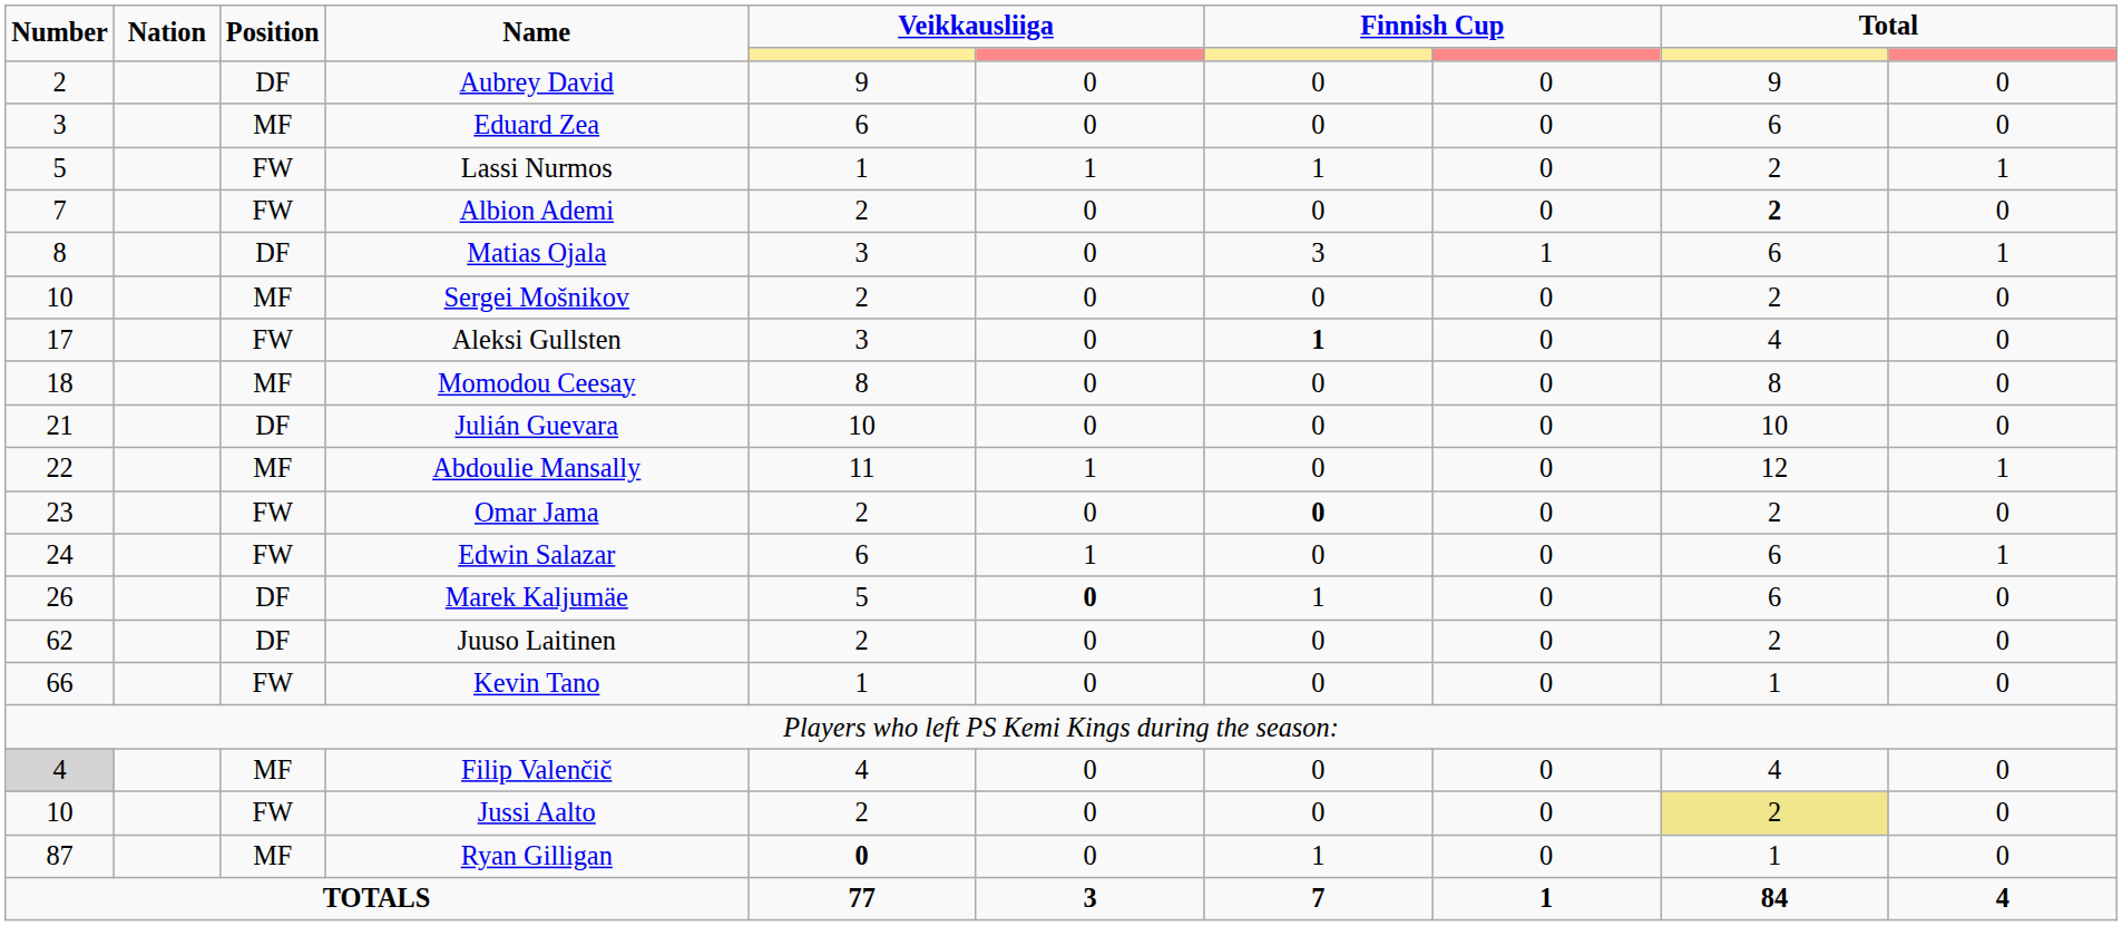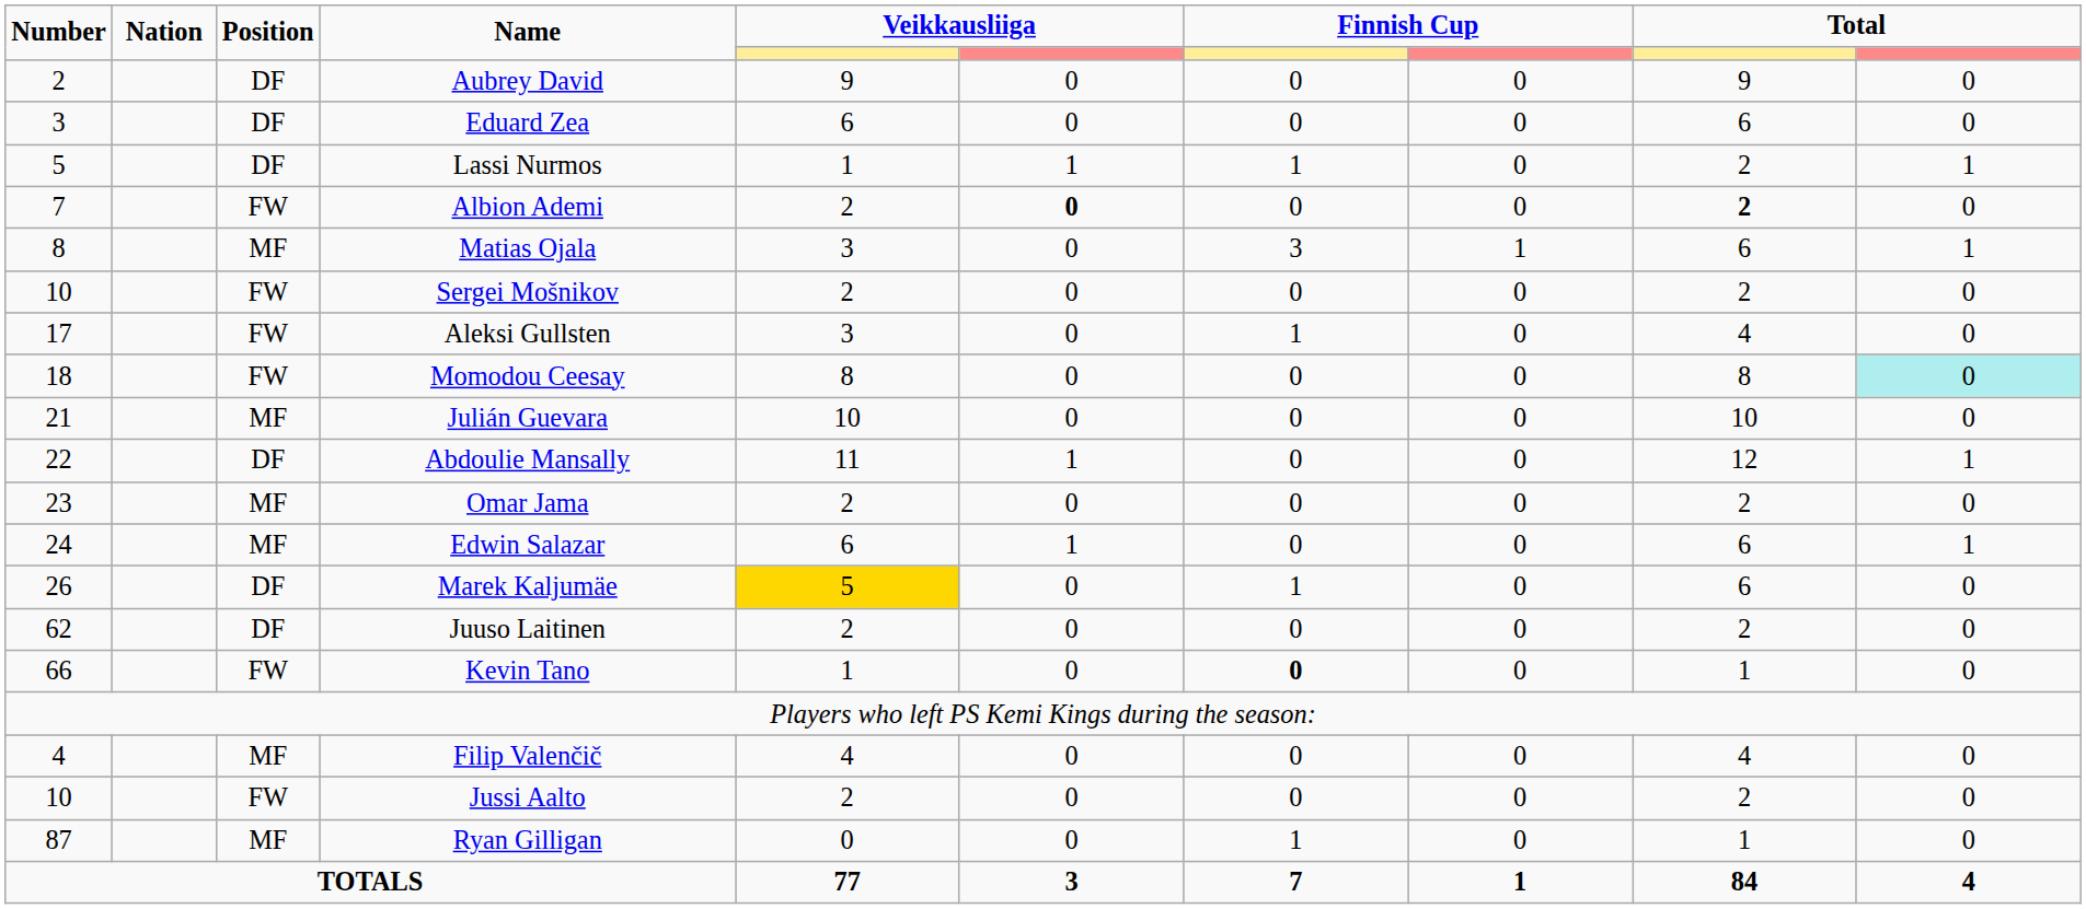 <table class="wikitable" style="text-align:center;">
 <tr>
 <td rowspan="2"  style="width:5%;"><strong>Number</strong></td>
 <td rowspan="2"  style="width:5%;"><strong>Nation</strong></td>
 <td rowspan="2"  style="width:5%;"><strong>Position</strong></td>
 <td rowspan="2"  style="width:20%;"><strong>Name</strong></td>
 <td colspan="2"><strong><a href='#'>Veikkausliiga</a></strong></td>
 <td colspan="2"><strong><a href='#'>Finnish Cup</a></strong></td>
 <td colspan="2"><strong>Total</strong></td>
 </tr>
 <tr>
 <th style="width:60px; background:#fe9;"></th>
 <th style="width:60px; background:#ff8888;"></th>
 <th style="width:60px; background:#fe9;"></th>
 <th style="width:60px; background:#ff8888;"></th>
 <th style="width:60px; background:#fe9;"></th>
 <th style="width:60px; background:#ff8888;"></th>
 </tr>
 <tr>
 <td>2</td>
 <td></td>
 <td>DF</td>
 <td><a href='#'>Aubrey David</a></td>
 <td>9</td>
 <td>0</td>
 <td>0</td>
 <td>0</td>
 <td>9</td>
 <td>0</td>
 </tr>
 <tr>
 <td>3</td>
 <td></td>
-<td>MF</td>
+<td>DF</td>
 <td><a href='#'>Eduard Zea</a></td>
 <td>6</td>
 <td>0</td>
 <td>0</td>
 <td>0</td>
 <td>6</td>
 <td>0</td>
 </tr>
 <tr>
 <td>5</td>
 <td></td>
-<td>FW</td>
+<td>DF</td>
 <td>Lassi Nurmos</td>
 <td>1</td>
 <td>1</td>
 <td>1</td>
 <td>0</td>
 <td>2</td>
 <td>1</td>
 </tr>
 <tr>
 <td>7</td>
 <td></td>
 <td>FW</td>
 <td><a href='#'>Albion Ademi</a></td>
 <td>2</td>
-<td>0</td>
+<td><strong>0</strong></td>
 <td>0</td>
 <td>0</td>
 <td><strong>2</strong></td>
 <td>0</td>
 </tr>
 <tr>
 <td>8</td>
 <td></td>
-<td>DF</td>
+<td>MF</td>
 <td><a href='#'>Matias Ojala</a></td>
 <td>3</td>
 <td>0</td>
 <td>3</td>
 <td>1</td>
 <td>6</td>
 <td>1</td>
 </tr>
 <tr>
 <td>10</td>
 <td></td>
-<td>MF</td>
+<td>FW</td>
 <td><a href='#'>Sergei Mošnikov</a></td>
 <td>2</td>
 <td>0</td>
 <td>0</td>
 <td>0</td>
 <td>2</td>
 <td>0</td>
 </tr>
 <tr>
 <td>17</td>
 <td></td>
 <td>FW</td>
 <td>Aleksi Gullsten</td>
 <td>3</td>
 <td>0</td>
-<td><strong>1</strong></td>
+<td>1</td>
 <td>0</td>
 <td>4</td>
 <td>0</td>
 </tr>
 <tr>
 <td>18</td>
 <td></td>
-<td>MF</td>
+<td>FW</td>
 <td><a href='#'>Momodou Ceesay</a></td>
 <td>8</td>
 <td>0</td>
 <td>0</td>
 <td>0</td>
 <td>8</td>
-<td>0</td>
+<td style="background: paleturquoise;">0</td>
 </tr>
 <tr>
 <td>21</td>
 <td></td>
-<td>DF</td>
+<td>MF</td>
 <td><a href='#'>Julián Guevara</a></td>
 <td>10</td>
 <td>0</td>
 <td>0</td>
 <td>0</td>
 <td>10</td>
 <td>0</td>
 </tr>
 <tr>
 <td>22</td>
 <td></td>
-<td>MF</td>
+<td>DF</td>
 <td><a href='#'>Abdoulie Mansally</a></td>
 <td>11</td>
 <td>1</td>
 <td>0</td>
 <td>0</td>
 <td>12</td>
 <td>1</td>
 </tr>
 <tr>
 <td>23</td>
 <td></td>
-<td>FW</td>
+<td>MF</td>
 <td><a href='#'>Omar Jama</a></td>
 <td>2</td>
 <td>0</td>
-<td><strong>0</strong></td>
+<td>0</td>
 <td>0</td>
 <td>2</td>
 <td>0</td>
 </tr>
 <tr>
 <td>24</td>
 <td></td>
-<td>FW</td>
+<td>MF</td>
 <td><a href='#'>Edwin Salazar</a></td>
 <td>6</td>
 <td>1</td>
 <td>0</td>
 <td>0</td>
 <td>6</td>
 <td>1</td>
 </tr>
 <tr>
 <td>26</td>
 <td></td>
 <td>DF</td>
 <td><a href='#'>Marek Kaljumäe</a></td>
-<td>5</td>
-<td><strong>0</strong></td>
+<td style="background: gold;">5</td>
+<td>0</td>
 <td>1</td>
 <td>0</td>
 <td>6</td>
 <td>0</td>
 </tr>
 <tr>
 <td>62</td>
 <td></td>
 <td>DF</td>
 <td>Juuso Laitinen</td>
 <td>2</td>
 <td>0</td>
 <td>0</td>
 <td>0</td>
 <td>2</td>
 <td>0</td>
 </tr>
 <tr>
 <td>66</td>
 <td></td>
 <td>FW</td>
 <td><a href='#'>Kevin Tano</a></td>
 <td>1</td>
 <td>0</td>
-<td>0</td>
+<td><strong>0</strong></td>
 <td>0</td>
 <td>1</td>
 <td>0</td>
 </tr>
 <tr>
 <td colspan="14"><em>Players who left PS Kemi Kings during the season:</em></td>
 </tr>
 <tr>
-<td style="background: lightgrey;">4</td>
+<td>4</td>
 <td></td>
 <td>MF</td>
 <td><a href='#'>Filip Valenčič</a></td>
 <td>4</td>
 <td>0</td>
 <td>0</td>
 <td>0</td>
 <td>4</td>
 <td>0</td>
 </tr>
 <tr>
 <td>10</td>
 <td></td>
 <td>FW</td>
 <td><a href='#'>Jussi Aalto</a></td>
 <td>2</td>
 <td>0</td>
 <td>0</td>
 <td>0</td>
-<td style="background: khaki;">2</td>
+<td>2</td>
 <td>0</td>
 </tr>
 <tr>
 <td>87</td>
 <td></td>
 <td>MF</td>
 <td><a href='#'>Ryan Gilligan</a></td>
-<td><strong>0</strong></td>
+<td>0</td>
 <td>0</td>
 <td>1</td>
 <td>0</td>
 <td>1</td>
 <td>0</td>
 </tr>
 <tr>
 <td colspan="4"><strong>TOTALS</strong></td>
 <td><strong>77</strong></td>
 <td><strong>3</strong></td>
 <td><strong>7</strong></td>
 <td><strong>1</strong></td>
 <td><strong>84</strong></td>
 <td><strong>4</strong></td>
 </tr>
 </table>
